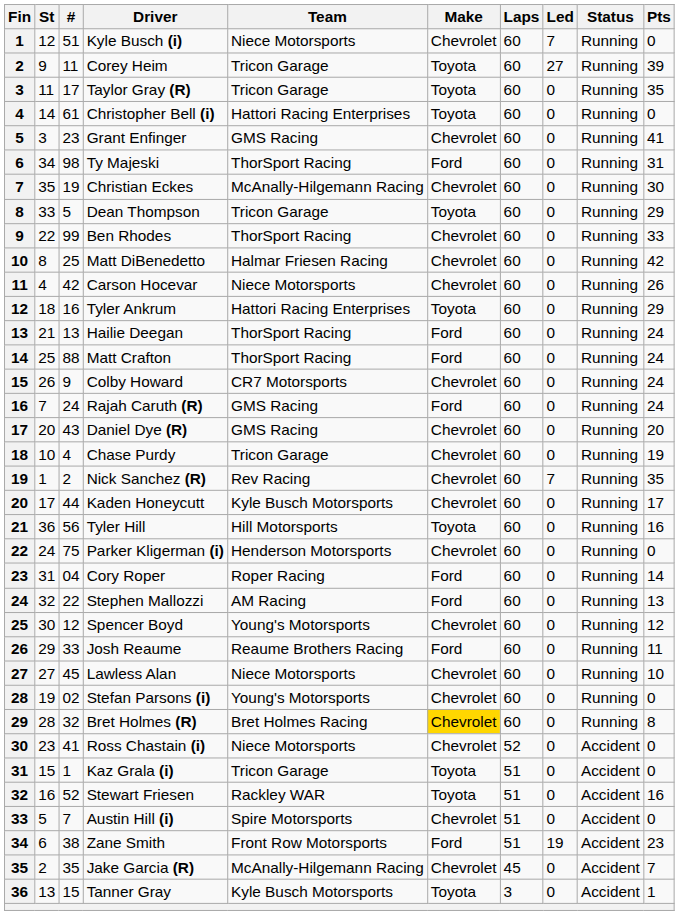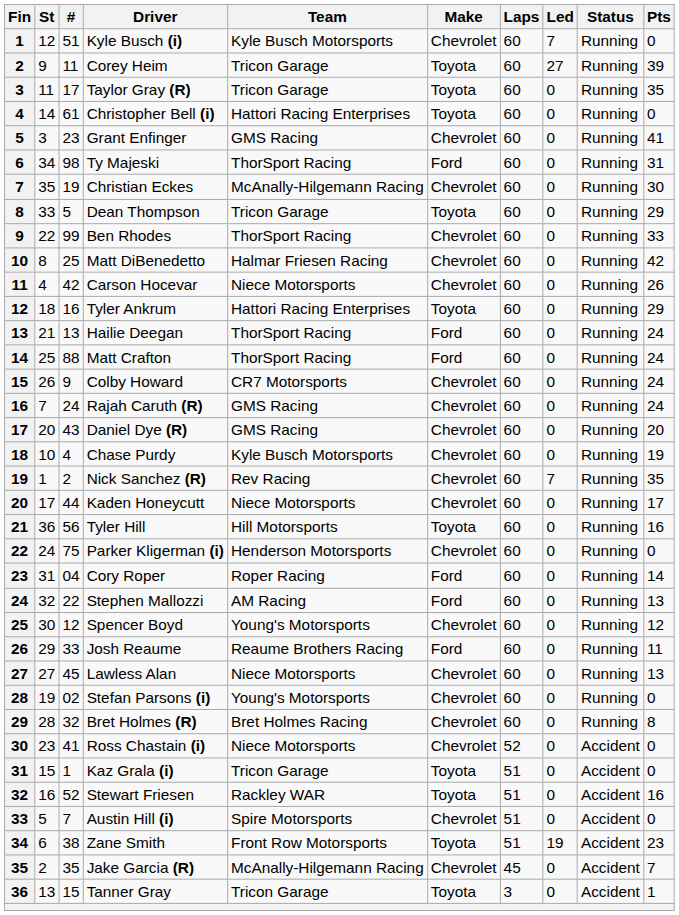 <table class="wikitable" style="font-size:95%">
 <tr>
 <th>Fin</th>
 <th>St</th>
 <th>#</th>
 <th>Driver</th>
 <th>Team</th>
 <th>Make</th>
 <th>Laps</th>
 <th>Led</th>
 <th>Status</th>
 <th>Pts</th>
 </tr>
 <tr>
 <th>1</th>
 <td>12</td>
 <td>51</td>
 <td>Kyle Busch <strong>(i)</strong></td>
-<td>Niece Motorsports</td>
+<td>Kyle Busch Motorsports</td>
 <td>Chevrolet</td>
 <td>60</td>
 <td>7</td>
 <td>Running</td>
 <td>0</td>
 </tr>
 <tr>
 <th>2</th>
 <td>9</td>
 <td>11</td>
 <td>Corey Heim</td>
 <td>Tricon Garage</td>
 <td>Toyota</td>
 <td>60</td>
 <td>27</td>
 <td>Running</td>
 <td>39</td>
 </tr>
 <tr>
 <th>3</th>
 <td>11</td>
 <td>17</td>
 <td>Taylor Gray <strong>(R)</strong></td>
 <td>Tricon Garage</td>
 <td>Toyota</td>
 <td>60</td>
 <td>0</td>
 <td>Running</td>
 <td>35</td>
 </tr>
 <tr>
 <th>4</th>
 <td>14</td>
 <td>61</td>
 <td>Christopher Bell <strong>(i)</strong></td>
 <td>Hattori Racing Enterprises</td>
 <td>Toyota</td>
 <td>60</td>
 <td>0</td>
 <td>Running</td>
 <td>0</td>
 </tr>
 <tr>
 <th>5</th>
 <td>3</td>
 <td>23</td>
 <td>Grant Enfinger</td>
 <td>GMS Racing</td>
 <td>Chevrolet</td>
 <td>60</td>
 <td>0</td>
 <td>Running</td>
 <td>41</td>
 </tr>
 <tr>
 <th>6</th>
 <td>34</td>
 <td>98</td>
 <td>Ty Majeski</td>
 <td>ThorSport Racing</td>
 <td>Ford</td>
 <td>60</td>
 <td>0</td>
 <td>Running</td>
 <td>31</td>
 </tr>
 <tr>
 <th>7</th>
 <td>35</td>
 <td>19</td>
 <td>Christian Eckes</td>
 <td>McAnally-Hilgemann Racing</td>
 <td>Chevrolet</td>
 <td>60</td>
 <td>0</td>
 <td>Running</td>
 <td>30</td>
 </tr>
 <tr>
 <th>8</th>
 <td>33</td>
 <td>5</td>
 <td>Dean Thompson</td>
 <td>Tricon Garage</td>
 <td>Toyota</td>
 <td>60</td>
 <td>0</td>
 <td>Running</td>
 <td>29</td>
 </tr>
 <tr>
 <th>9</th>
 <td>22</td>
 <td>99</td>
 <td>Ben Rhodes</td>
 <td>ThorSport Racing</td>
 <td>Chevrolet</td>
 <td>60</td>
 <td>0</td>
 <td>Running</td>
 <td>33</td>
 </tr>
 <tr>
 <th>10</th>
 <td>8</td>
 <td>25</td>
 <td>Matt DiBenedetto</td>
 <td>Halmar Friesen Racing</td>
 <td>Chevrolet</td>
 <td>60</td>
 <td>0</td>
 <td>Running</td>
 <td>42</td>
 </tr>
 <tr>
 <th>11</th>
 <td>4</td>
 <td>42</td>
 <td>Carson Hocevar</td>
 <td>Niece Motorsports</td>
 <td>Chevrolet</td>
 <td>60</td>
 <td>0</td>
 <td>Running</td>
 <td>26</td>
 </tr>
 <tr>
 <th>12</th>
 <td>18</td>
 <td>16</td>
 <td>Tyler Ankrum</td>
 <td>Hattori Racing Enterprises</td>
 <td>Toyota</td>
 <td>60</td>
 <td>0</td>
 <td>Running</td>
 <td>29</td>
 </tr>
 <tr>
 <th>13</th>
 <td>21</td>
 <td>13</td>
 <td>Hailie Deegan</td>
 <td>ThorSport Racing</td>
 <td>Ford</td>
 <td>60</td>
 <td>0</td>
 <td>Running</td>
 <td>24</td>
 </tr>
 <tr>
 <th>14</th>
 <td>25</td>
 <td>88</td>
 <td>Matt Crafton</td>
 <td>ThorSport Racing</td>
 <td>Ford</td>
 <td>60</td>
 <td>0</td>
 <td>Running</td>
 <td>24</td>
 </tr>
 <tr>
 <th>15</th>
 <td>26</td>
 <td>9</td>
 <td>Colby Howard</td>
 <td>CR7 Motorsports</td>
 <td>Chevrolet</td>
 <td>60</td>
 <td>0</td>
 <td>Running</td>
 <td>24</td>
 </tr>
 <tr>
 <th>16</th>
 <td>7</td>
 <td>24</td>
 <td>Rajah Caruth <strong>(R)</strong></td>
 <td>GMS Racing</td>
-<td>Ford</td>
+<td>Chevrolet</td>
 <td>60</td>
 <td>0</td>
 <td>Running</td>
 <td>24</td>
 </tr>
 <tr>
 <th>17</th>
 <td>20</td>
 <td>43</td>
 <td>Daniel Dye <strong>(R)</strong></td>
 <td>GMS Racing</td>
 <td>Chevrolet</td>
 <td>60</td>
 <td>0</td>
 <td>Running</td>
 <td>20</td>
 </tr>
 <tr>
 <th>18</th>
 <td>10</td>
 <td>4</td>
 <td>Chase Purdy</td>
-<td>Tricon Garage</td>
+<td>Kyle Busch Motorsports</td>
 <td>Chevrolet</td>
 <td>60</td>
 <td>0</td>
 <td>Running</td>
 <td>19</td>
 </tr>
 <tr>
 <th>19</th>
 <td>1</td>
 <td>2</td>
 <td>Nick Sanchez <strong>(R)</strong></td>
 <td>Rev Racing</td>
 <td>Chevrolet</td>
 <td>60</td>
 <td>7</td>
 <td>Running</td>
 <td>35</td>
 </tr>
 <tr>
 <th>20</th>
 <td>17</td>
 <td>44</td>
 <td>Kaden Honeycutt</td>
-<td>Kyle Busch Motorsports</td>
+<td>Niece Motorsports</td>
 <td>Chevrolet</td>
 <td>60</td>
 <td>0</td>
 <td>Running</td>
 <td>17</td>
 </tr>
 <tr>
 <th>21</th>
 <td>36</td>
 <td>56</td>
 <td>Tyler Hill</td>
 <td>Hill Motorsports</td>
 <td>Toyota</td>
 <td>60</td>
 <td>0</td>
 <td>Running</td>
 <td>16</td>
 </tr>
 <tr>
 <th>22</th>
 <td>24</td>
 <td>75</td>
 <td>Parker Kligerman <strong>(i)</strong></td>
 <td>Henderson Motorsports</td>
 <td>Chevrolet</td>
 <td>60</td>
 <td>0</td>
 <td>Running</td>
 <td>0</td>
 </tr>
 <tr>
 <th>23</th>
 <td>31</td>
 <td>04</td>
 <td>Cory Roper</td>
 <td>Roper Racing</td>
 <td>Ford</td>
 <td>60</td>
 <td>0</td>
 <td>Running</td>
 <td>14</td>
 </tr>
 <tr>
 <th>24</th>
 <td>32</td>
 <td>22</td>
 <td>Stephen Mallozzi</td>
 <td>AM Racing</td>
 <td>Ford</td>
 <td>60</td>
 <td>0</td>
 <td>Running</td>
 <td>13</td>
 </tr>
 <tr>
 <th>25</th>
 <td>30</td>
 <td>12</td>
 <td>Spencer Boyd</td>
 <td>Young's Motorsports</td>
 <td>Chevrolet</td>
 <td>60</td>
 <td>0</td>
 <td>Running</td>
 <td>12</td>
 </tr>
 <tr>
 <th>26</th>
 <td>29</td>
 <td>33</td>
 <td>Josh Reaume</td>
 <td>Reaume Brothers Racing</td>
 <td>Ford</td>
 <td>60</td>
 <td>0</td>
 <td>Running</td>
 <td>11</td>
 </tr>
 <tr>
 <th>27</th>
 <td>27</td>
 <td>45</td>
 <td>Lawless Alan</td>
 <td>Niece Motorsports</td>
 <td>Chevrolet</td>
 <td>60</td>
 <td>0</td>
 <td>Running</td>
-<td>10</td>
+<td>13</td>
 </tr>
 <tr>
 <th>28</th>
 <td>19</td>
 <td>02</td>
 <td>Stefan Parsons <strong>(i)</strong></td>
 <td>Young's Motorsports</td>
 <td>Chevrolet</td>
 <td>60</td>
 <td>0</td>
 <td>Running</td>
 <td>0</td>
 </tr>
 <tr>
 <th>29</th>
 <td>28</td>
 <td>32</td>
 <td>Bret Holmes <strong>(R)</strong></td>
 <td>Bret Holmes Racing</td>
-<td style="background: gold;">Chevrolet</td>
+<td>Chevrolet</td>
 <td>60</td>
 <td>0</td>
 <td>Running</td>
 <td>8</td>
 </tr>
 <tr>
 <th>30</th>
 <td>23</td>
 <td>41</td>
 <td>Ross Chastain <strong>(i)</strong></td>
 <td>Niece Motorsports</td>
 <td>Chevrolet</td>
 <td>52</td>
 <td>0</td>
 <td>Accident</td>
 <td>0</td>
 </tr>
 <tr>
 <th>31</th>
 <td>15</td>
 <td>1</td>
 <td>Kaz Grala <strong>(i)</strong></td>
 <td>Tricon Garage</td>
 <td>Toyota</td>
 <td>51</td>
 <td>0</td>
 <td>Accident</td>
 <td>0</td>
 </tr>
 <tr>
 <th>32</th>
 <td>16</td>
 <td>52</td>
 <td>Stewart Friesen</td>
 <td>Rackley WAR</td>
 <td>Toyota</td>
 <td>51</td>
 <td>0</td>
 <td>Accident</td>
 <td>16</td>
 </tr>
 <tr>
 <th>33</th>
 <td>5</td>
 <td>7</td>
 <td>Austin Hill <strong>(i)</strong></td>
 <td>Spire Motorsports</td>
 <td>Chevrolet</td>
 <td>51</td>
 <td>0</td>
 <td>Accident</td>
 <td>0</td>
 </tr>
 <tr>
 <th>34</th>
 <td>6</td>
 <td>38</td>
 <td>Zane Smith</td>
 <td>Front Row Motorsports</td>
-<td>Ford</td>
+<td>Toyota</td>
 <td>51</td>
 <td>19</td>
 <td>Accident</td>
 <td>23</td>
 </tr>
 <tr>
 <th>35</th>
 <td>2</td>
 <td>35</td>
 <td>Jake Garcia <strong>(R)</strong></td>
 <td>McAnally-Hilgemann Racing</td>
 <td>Chevrolet</td>
 <td>45</td>
 <td>0</td>
 <td>Accident</td>
 <td>7</td>
 </tr>
 <tr>
 <th>36</th>
 <td>13</td>
 <td>15</td>
 <td>Tanner Gray</td>
-<td>Kyle Busch Motorsports</td>
+<td>Tricon Garage</td>
 <td>Toyota</td>
 <td>3</td>
 <td>0</td>
 <td>Accident</td>
 <td>1</td>
 </tr>
 <tr>
 <th colspan="10"></th>
 </tr>
 </table>
